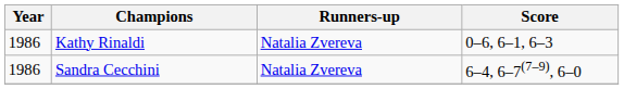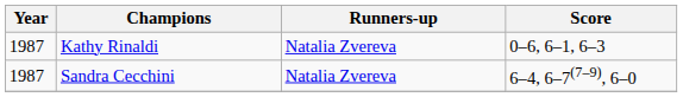 <table class="wikitable">
 <tr>
 <th style="width:40px">Year</th>
 <th style="width:200px">Champions</th>
 <th style="width:200px">Runners-up</th>
 <th style="width:150px" class="unsortable">Score</th>
 </tr>
 <tr>
-<td>1986</td>
+<td>1987</td>
 <td> <a href='#'>Kathy Rinaldi</a></td>
 <td> <a href='#'>Natalia Zvereva</a></td>
 <td>0–6, 6–1, 6–3</td>
 </tr>
 <tr>
-<td>1986</td>
+<td>1987</td>
 <td> <a href='#'>Sandra Cecchini</a></td>
 <td> <a href='#'>Natalia Zvereva</a></td>
 <td>6–4, 6–7<sup>(7–9)</sup>, 6–0</td>
 </tr>
 <tr>
 </tr>
 </table>
